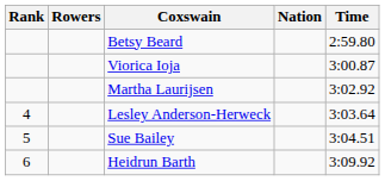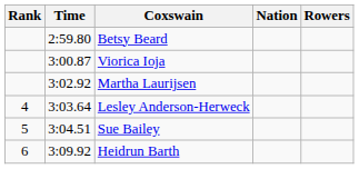 <table class="wikitable sortable" style="text-align:center">
 <tr>
 <th>Rank</th>
-<th>Rowers</th>
+<th>Time</th>
 <th>Coxswain</th>
 <th>Nation</th>
-<th>Time</th>
+<th>Rowers</th>
 </tr>
 <tr>
 <td></td>
-<td align=left data-sort-value="Bower, Carol"></td>
+<td>2:59.80</td>
 <td align=left data-sort-value="Beard, Betsy"><a href='#'>Betsy Beard</a></td>
 <td align=left></td>
-<td>2:59.80</td>
+<td align=left data-sort-value="Bower, Carol"></td>
 </tr>
 <tr>
 <td></td>
-<td align=left data-sort-value="Armășescu, Mihaela"></td>
+<td>3:00.87</td>
 <td align=left data-sort-value="Ioja, Viorica"><a href='#'>Viorica Ioja</a></td>
 <td align=left></td>
-<td>3:00.87</td>
+<td align=left data-sort-value="Armășescu, Mihaela"></td>
 </tr>
 <tr>
 <td></td>
-<td align=left data-sort-value="Cornet, Lynda"></td>
+<td>3:02.92</td>
 <td align=left data-sort-value="Laurijsen, Martha"><a href='#'>Martha Laurijsen</a></td>
 <td align=left></td>
-<td>3:02.92</td>
+<td align=left data-sort-value="Cornet, Lynda"></td>
 </tr>
 <tr>
 <td>4</td>
-<td align=left data-sort-value="Clarke, Christine"></td>
+<td>3:03.64</td>
 <td align=left data-sort-value="Anderson-Herweck, Lesley"><a href='#'>Lesley Anderson-Herweck</a></td>
 <td align=left></td>
-<td>3:03.64</td>
+<td align=left data-sort-value="Clarke, Christine"></td>
 </tr>
 <tr>
 <td>5</td>
-<td align=left data-sort-value="Ayling, Astrid"></td>
+<td>3:04.51</td>
 <td align=left data-sort-value="Bailey, Sue"><a href='#'>Sue Bailey</a></td>
 <td align=left></td>
-<td>3:04.51</td>
+<td align=left data-sort-value="Ayling, Astrid"></td>
 </tr>
 <tr>
 <td>6</td>
-<td align=left data-sort-value="Bower, Carol"></td>
+<td>3:09.92</td>
 <td align=left data-sort-value="Barth, Heidrun"><a href='#'>Heidrun Barth</a></td>
 <td align=left></td>
-<td>3:09.92</td>
+<td align=left data-sort-value="Bower, Carol"></td>
 </tr>
 </table>
